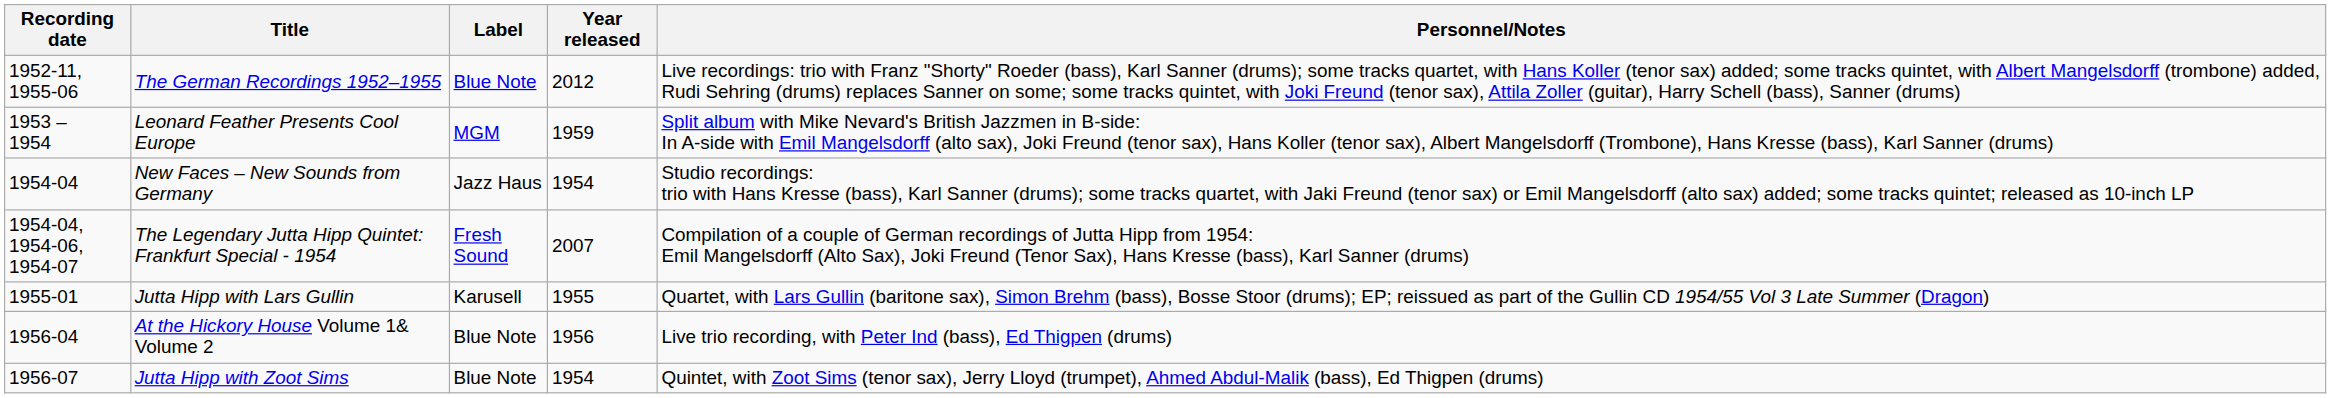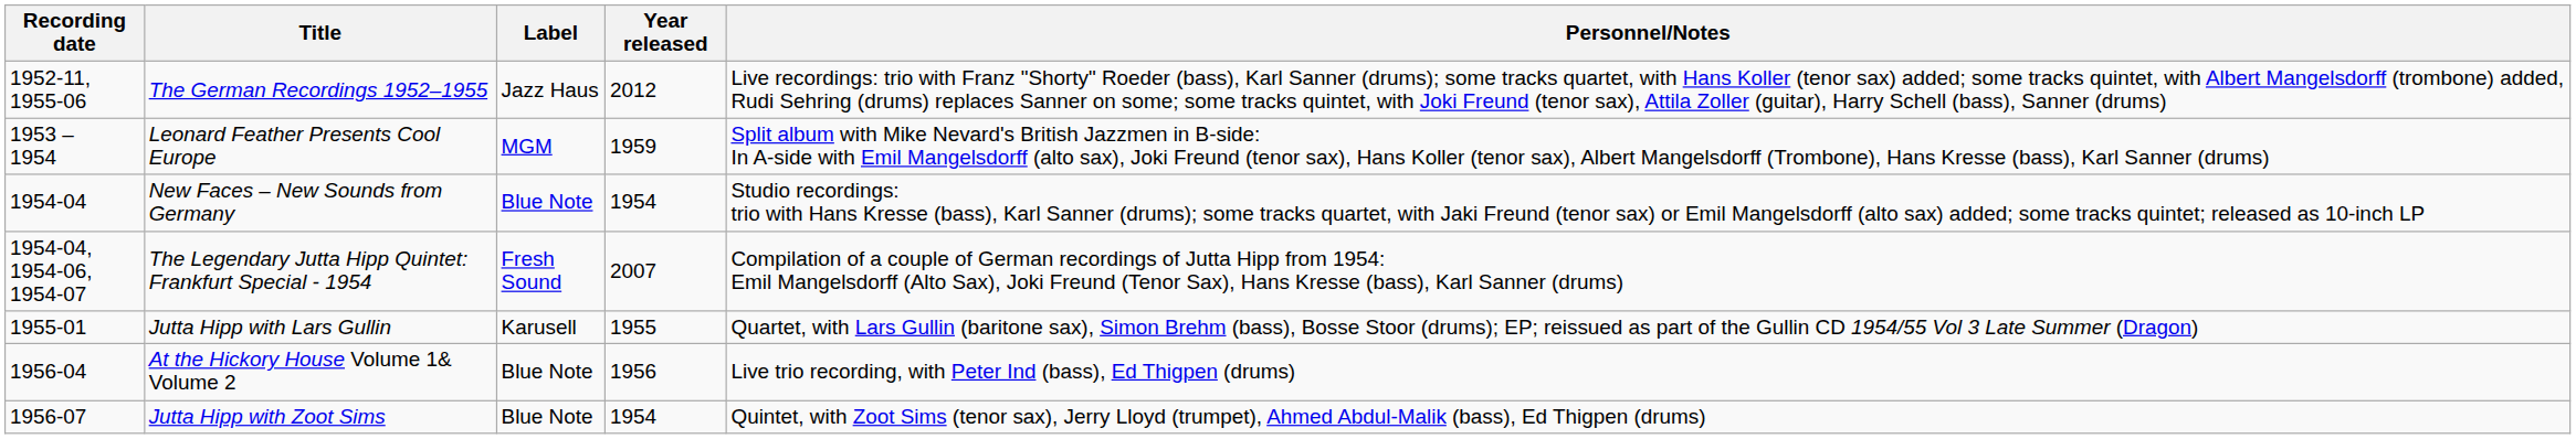 <table class="wikitable sortable">
 <tr>
 <th>Recording date</th>
 <th>Title</th>
 <th>Label</th>
 <th>Year released</th>
 <th>Personnel/Notes</th>
 </tr>
 <tr>
 <td>1952-11, <br>1955-06</td>
 <td><em><a href='#'>The German Recordings 1952–1955</a></em></td>
-<td><a href='#'>Blue Note</a></td>
+<td>Jazz Haus</td>
 <td>2012</td>
 <td>Live recordings: trio with Franz "Shorty" Roeder (bass), Karl Sanner (drums); some tracks quartet, with <a href='#'>Hans Koller</a> (tenor sax) added; some tracks quintet, with <a href='#'>Albert Mangelsdorff</a> (trombone) added, Rudi Sehring (drums) replaces Sanner on some; some tracks quintet, with <a href='#'>Joki Freund</a> (tenor sax), <a href='#'>Attila Zoller</a> (guitar), Harry Schell (bass), Sanner (drums)</td>
 </tr>
 <tr>
 <td>1953 –<br>1954</td>
 <td><em>Leonard Feather Presents Cool Europe</em></td>
 <td><a href='#'>MGM</a></td>
 <td>1959</td>
 <td><a href='#'>Split album</a> with Mike Nevard's British Jazzmen in B-side: <br>In A-side with <a href='#'>Emil Mangelsdorff</a> (alto sax), Joki Freund (tenor sax), Hans Koller (tenor sax), Albert Mangelsdorff (Trombone), Hans Kresse (bass), Karl Sanner (drums)</td>
 </tr>
 <tr>
 <td>1954-04</td>
 <td><em>New Faces – New Sounds from Germany</em></td>
-<td>Jazz Haus</td>
+<td><a href='#'>Blue Note</a></td>
 <td>1954</td>
 <td>Studio recordings: <br>trio with Hans Kresse (bass), Karl Sanner (drums); some tracks quartet, with Jaki Freund (tenor sax) or Emil Mangelsdorff (alto sax) added; some tracks quintet; released as 10-inch LP</td>
 </tr>
 <tr>
 <td>1954-04, <br>1954-06, <br>1954-07</td>
 <td><em>The Legendary Jutta Hipp Quintet: Frankfurt Special - 1954</em></td>
 <td><a href='#'>Fresh Sound</a></td>
 <td>2007</td>
 <td>Compilation of a couple of German recordings of Jutta Hipp from 1954: <br>Emil Mangelsdorff (Alto Sax), Joki Freund (Tenor Sax), Hans Kresse (bass), Karl Sanner (drums)</td>
 </tr>
 <tr>
 <td>1955-01</td>
 <td><em>Jutta Hipp with Lars Gullin</em></td>
 <td>Karusell</td>
 <td>1955</td>
 <td>Quartet, with <a href='#'>Lars Gullin</a> (baritone sax), <a href='#'>Simon Brehm</a> (bass), Bosse Stoor (drums); EP; reissued as part of the Gullin CD <em>1954/55 Vol 3 Late Summer</em> (<a href='#'>Dragon</a>)</td>
 </tr>
 <tr>
 <td>1956-04</td>
 <td><em><a href='#'>At the Hickory House</a></em> Volume 1& Volume 2</td>
 <td>Blue Note</td>
 <td>1956</td>
 <td>Live trio recording, with <a href='#'>Peter Ind</a> (bass), <a href='#'>Ed Thigpen</a> (drums)</td>
 </tr>
 <tr>
 <td>1956-07</td>
 <td><em><a href='#'>Jutta Hipp with Zoot Sims</a></em></td>
 <td>Blue Note</td>
 <td>1954</td>
 <td>Quintet, with <a href='#'>Zoot Sims</a> (tenor sax), Jerry Lloyd (trumpet), <a href='#'>Ahmed Abdul-Malik</a> (bass), Ed Thigpen (drums)</td>
 </tr>
 </table>
